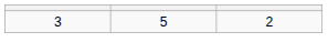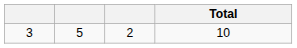 <table class="wikitable" style="width:30%;">
 <tr>
 <th></th>
 <th></th>
 <th></th>
+<th>Total</th>
 </tr>
 <tr align=center>
 <td>3</td>
 <td>5</td>
 <td>2</td>
+<td>10</td>
 </tr>
 </table>
